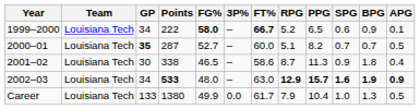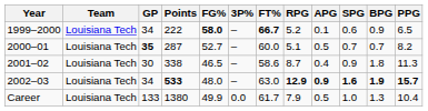 <table class="wikitable">
 <tr>
 <th>Year</th>
 <th>Team</th>
 <th>GP</th>
 <th>Points</th>
 <th>FG%</th>
 <th>3P%</th>
 <th>FT%</th>
 <th>RPG</th>
-<th>PPG</th>
+<th>APG</th>
 <th>SPG</th>
 <th>BPG</th>
-<th>APG</th>
+<th>PPG</th>
 </tr>
 <tr>
 <td>1999–2000</td>
 <td><a href='#'>Louisiana Tech</a></td>
 <td>34</td>
 <td>222</td>
 <td><strong>58.0</strong></td>
 <td>–</td>
 <td><strong>66.7</strong></td>
 <td>5.2</td>
-<td>6.5</td>
+<td>0.1</td>
 <td>0.6</td>
 <td>0.9</td>
-<td>0.1</td>
+<td>6.5</td>
 </tr>
 <tr>
 <td>2000–01</td>
 <td>Louisiana Tech</td>
 <td><strong>35</strong></td>
 <td>287</td>
 <td>52.7</td>
 <td>–</td>
 <td>60.0</td>
 <td>5.1</td>
-<td>8.2</td>
+<td>0.5</td>
 <td>0.7</td>
 <td>0.7</td>
-<td>0.5</td>
+<td>8.2</td>
 </tr>
 <tr>
 <td>2001–02</td>
 <td>Louisiana Tech</td>
 <td>30</td>
 <td>338</td>
 <td>46.5</td>
 <td>–</td>
 <td>58.6</td>
 <td>8.7</td>
-<td>11.3</td>
+<td>0.4</td>
 <td>0.9</td>
 <td>1.8</td>
-<td>0.4</td>
+<td>11.3</td>
 </tr>
 <tr>
 <td>2002–03</td>
 <td>Louisiana Tech</td>
 <td>34</td>
 <td><strong>533</strong></td>
 <td>48.0</td>
 <td>–</td>
 <td>63.0</td>
 <td><strong>12.9</strong></td>
-<td><strong>15.7</strong></td>
+<td><strong>0.9</strong></td>
 <td><strong>1.6</strong></td>
 <td><strong>1.9</strong></td>
-<td><strong>0.9</strong></td>
+<td><strong>15.7</strong></td>
 </tr>
 <tr>
 <td>Career</td>
 <td>Louisiana Tech</td>
 <td>133</td>
 <td>1380</td>
 <td>49.9</td>
 <td>0.0</td>
 <td>61.7</td>
 <td>7.9</td>
-<td>10.4</td>
+<td>0.5</td>
 <td>1.0</td>
 <td>1.3</td>
-<td>0.5</td>
+<td>10.4</td>
 </tr>
 </table>
